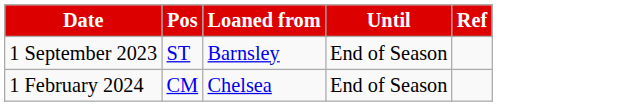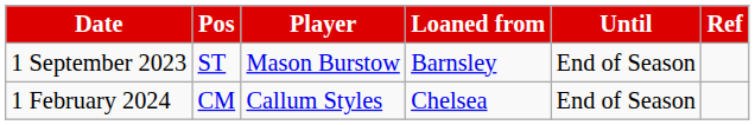 <table class="wikitable plainrowheaders sortable">
 <tr>
 <th style="color:#fff; background:#d00;">Date</th>
 <th style="color:#fff; background:#d00;">Pos</th>
+<th style="color:#fff; background:#d00;">Player</th>
 <th style="color:#fff; background:#d00;">Loaned from</th>
 <th style="color:#fff; background:#d00;">Until</th>
 <th style="color:#fff; background:#d00;">Ref</th>
 </tr>
 <tr>
 <td>1 September 2023</td>
 <td><a href='#'>ST</a></td>
+<td> <a href='#'>Mason Burstow</a></td>
 <td> <a href='#'>Barnsley</a></td>
 <td>End of Season</td>
 <td></td>
 </tr>
 <tr>
 <td>1 February 2024</td>
 <td><a href='#'>CM</a></td>
+<td> <a href='#'>Callum Styles</a></td>
 <td> <a href='#'>Chelsea</a></td>
 <td>End of Season</td>
 <td></td>
 </tr>
 </table>
